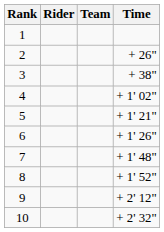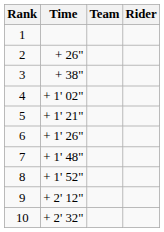 <table class="wikitable">
 <tr>
 <th>Rank</th>
+<th>Time</th>
+<th>Team</th>
 <th>Rider</th>
-<th>Team</th>
-<th>Time</th>
 </tr>
 <tr>
 <td style="text-align:center">1</td>
+<td align="right"></td>
+<td></td>
 <td> </td>
-<td></td>
-<td align="right"></td>
 </tr>
 <tr>
 <td style="text-align:center">2</td>
+<td align="right">+ 26"</td>
 <td></td>
 <td></td>
-<td align="right">+ 26"</td>
 </tr>
 <tr>
 <td style="text-align:center">3</td>
+<td align="right">+ 38"</td>
 <td></td>
 <td></td>
-<td align="right">+ 38"</td>
 </tr>
 <tr>
 <td style="text-align:center">4</td>
+<td align="right">+ 1' 02"</td>
 <td></td>
 <td></td>
-<td align="right">+ 1' 02"</td>
 </tr>
 <tr>
 <td style="text-align:center">5</td>
+<td align="right">+ 1' 21"</td>
 <td></td>
 <td></td>
-<td align="right">+ 1' 21"</td>
 </tr>
 <tr>
 <td style="text-align:center">6</td>
+<td align="right">+ 1' 26"</td>
 <td></td>
 <td></td>
-<td align="right">+ 1' 26"</td>
 </tr>
 <tr>
 <td style="text-align:center">7</td>
+<td align="right">+ 1' 48"</td>
+<td></td>
 <td> </td>
-<td></td>
-<td align="right">+ 1' 48"</td>
 </tr>
 <tr>
 <td style="text-align:center">8</td>
+<td align="right">+ 1' 52"</td>
 <td></td>
 <td></td>
-<td align="right">+ 1' 52"</td>
 </tr>
 <tr>
 <td style="text-align:center">9</td>
+<td align="right">+ 2' 12"</td>
 <td></td>
 <td></td>
-<td align="right">+ 2' 12"</td>
 </tr>
 <tr>
 <td style="text-align:center">10</td>
+<td align="right">+ 2' 32"</td>
 <td></td>
 <td></td>
-<td align="right">+ 2' 32"</td>
 </tr>
 </table>
